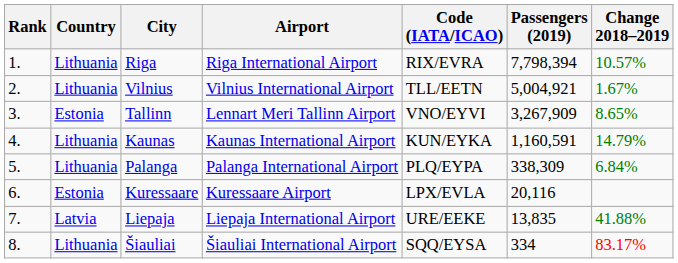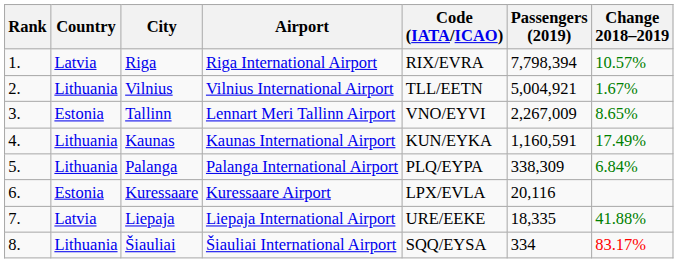 <table class="wikitable sortable">
 <tr>
 <th>Rank</th>
 <th>Country</th>
 <th>City</th>
 <th>Airport</th>
 <th>Code<br>(<a href='#'>IATA</a>/<a href='#'>ICAO</a>)</th>
 <th>Passengers<br>(2019)</th>
 <th>Change<br>2018–2019</th>
 </tr>
 <tr>
 <td>1.</td>
-<td> <a href='#'>Lithuania</a></td>
+<td> <a href='#'>Latvia</a></td>
 <td><a href='#'>Riga</a></td>
 <td><a href='#'>Riga International Airport</a></td>
 <td>RIX/EVRA</td>
 <td>7,798,394</td>
 <td style="color:green"> 10.57%</td>
 </tr>
 <tr>
 <td>2.</td>
 <td> <a href='#'>Lithuania</a></td>
 <td><a href='#'>Vilnius</a></td>
 <td><a href='#'>Vilnius International Airport</a></td>
 <td>TLL/EETN</td>
 <td>5,004,921</td>
 <td style="color:green"> 1.67%</td>
 </tr>
 <tr>
 <td>3.</td>
 <td> <a href='#'>Estonia</a></td>
 <td><a href='#'>Tallinn</a></td>
 <td><a href='#'>Lennart Meri Tallinn Airport</a></td>
 <td>VNO/EYVI</td>
-<td>3,267,909</td>
+<td>2,267,009</td>
 <td style="color:green"> 8.65%</td>
 </tr>
 <tr>
 <td>4.</td>
 <td> <a href='#'>Lithuania</a></td>
 <td><a href='#'>Kaunas</a></td>
 <td><a href='#'>Kaunas International Airport</a></td>
 <td>KUN/EYKA</td>
 <td>1,160,591</td>
-<td style="color:green"> 14.79%</td>
+<td style="color:green"> 17.49%</td>
 </tr>
 <tr>
 <td>5.</td>
 <td> <a href='#'>Lithuania</a></td>
 <td><a href='#'>Palanga</a></td>
 <td><a href='#'>Palanga International Airport</a></td>
 <td>PLQ/EYPA</td>
 <td>338,309</td>
 <td style="color:green"> 6.84%</td>
 </tr>
 <tr>
 <td>6.</td>
 <td> <a href='#'>Estonia</a></td>
 <td><a href='#'>Kuressaare</a></td>
 <td><a href='#'>Kuressaare Airport</a></td>
 <td>LPX/EVLA</td>
 <td>20,116</td>
 <td></td>
 </tr>
 <tr>
 <td>7.</td>
 <td> <a href='#'>Latvia</a></td>
 <td><a href='#'>Liepaja</a></td>
 <td><a href='#'>Liepaja International Airport</a></td>
 <td>URE/EEKE</td>
-<td>13,835</td>
+<td>18,335</td>
 <td style="color:green"> 41.88%</td>
 </tr>
 <tr>
 <td>8.</td>
 <td> <a href='#'>Lithuania</a></td>
 <td><a href='#'>Šiauliai</a></td>
 <td><a href='#'>Šiauliai International Airport</a></td>
 <td>SQQ/EYSA</td>
 <td>334</td>
 <td style="color:red"> 83.17%</td>
 </tr>
 </table>
